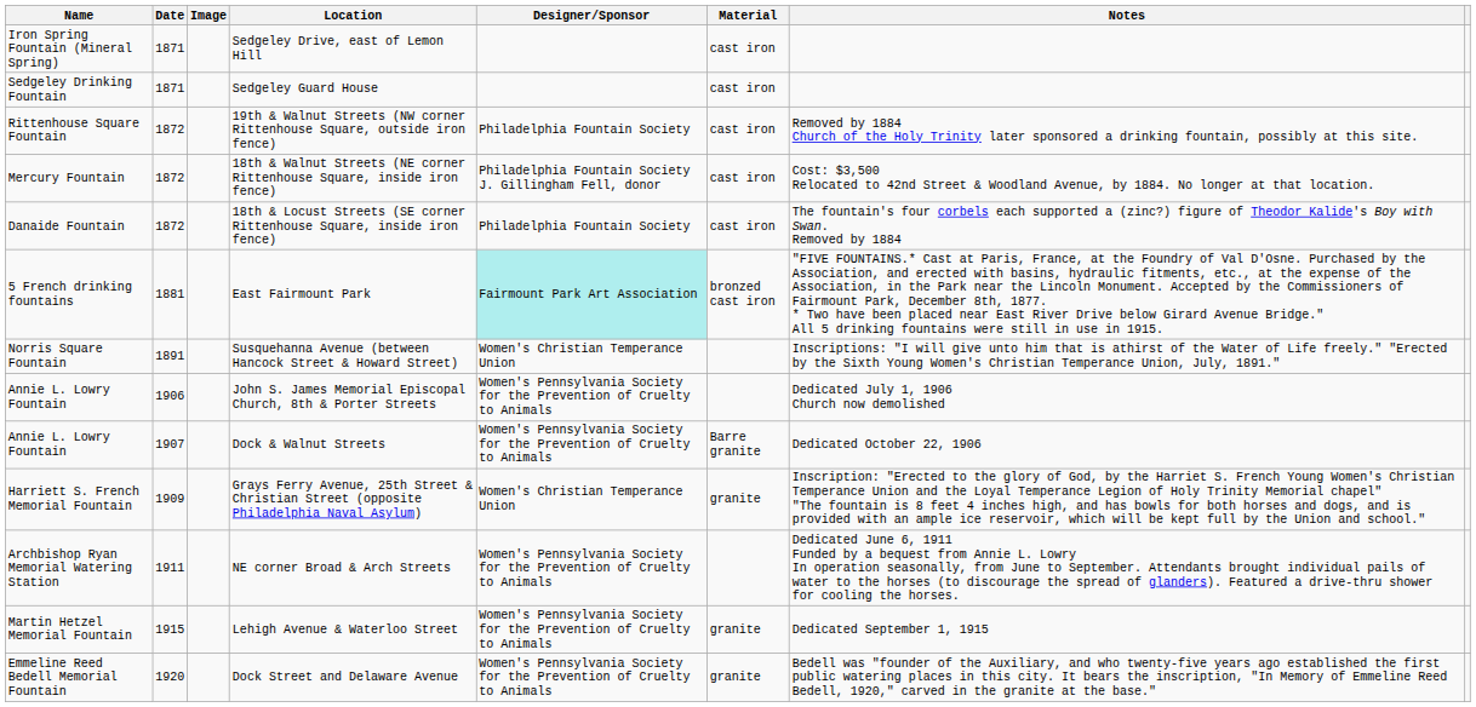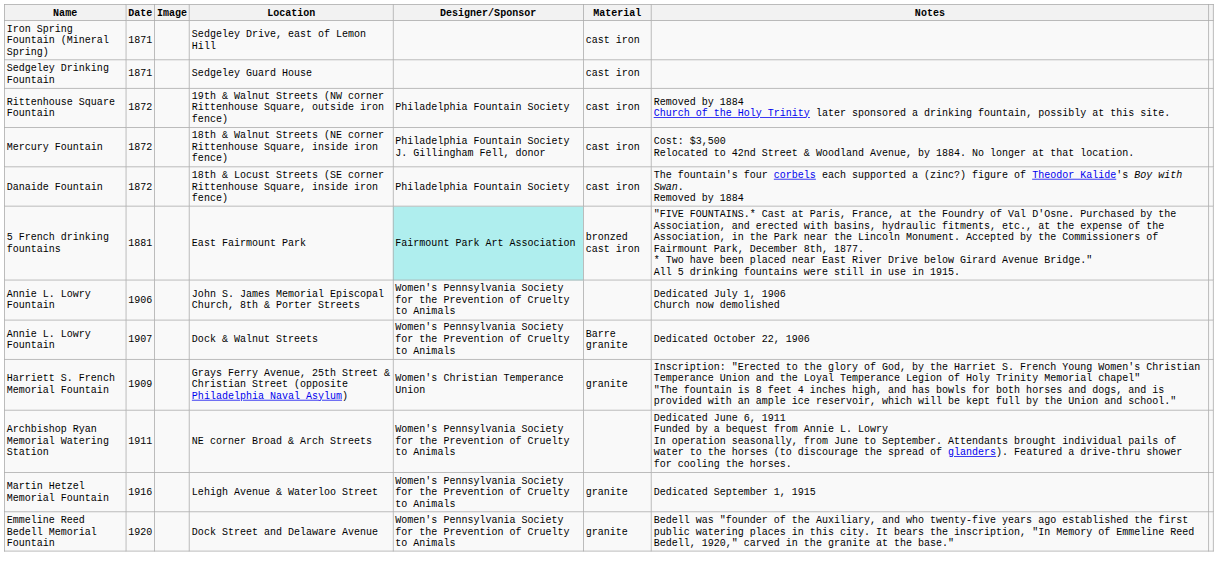 <table class="wikitable">
 <tr>
 <th>Name</th>
 <th>Date</th>
 <th>Image</th>
 <th>Location</th>
 <th>Designer/Sponsor</th>
 <th>Material</th>
 <th>Notes </th>
 <th></th>
 </tr>
 <tr>
 <td>Iron Spring Fountain (Mineral Spring)</td>
 <td>1871</td>
 <td></td>
 <td>Sedgeley Drive, east of Lemon Hill</td>
 <td></td>
 <td>cast iron</td>
 <td></td>
 <td></td>
 </tr>
 <tr>
 <td>Sedgeley Drinking Fountain</td>
 <td>1871</td>
 <td></td>
 <td>Sedgeley Guard House</td>
 <td></td>
 <td>cast iron</td>
 <td></td>
 <td></td>
 </tr>
 <tr>
 <td>Rittenhouse Square Fountain</td>
 <td>1872</td>
 <td></td>
 <td>19th & Walnut Streets (NW corner Rittenhouse Square, outside iron fence)</td>
 <td>Philadelphia Fountain Society</td>
 <td>cast iron</td>
 <td>Removed by 1884<br><a href='#'>Church of the Holy Trinity</a> later sponsored a drinking fountain, possibly at this site.</td>
 <td></td>
 </tr>
 <tr>
 <td>Mercury Fountain</td>
 <td>1872</td>
 <td></td>
 <td>18th & Walnut Streets (NE corner Rittenhouse Square, inside iron fence)</td>
 <td>Philadelphia Fountain Society<br>J. Gillingham Fell, donor</td>
 <td>cast iron</td>
 <td>Cost: $3,500<br>Relocated to 42nd Street & Woodland Avenue, by 1884. No longer at that location.</td>
 <td></td>
 </tr>
 <tr>
 <td>Danaide Fountain</td>
 <td>1872</td>
 <td></td>
 <td>18th & Locust Streets (SE corner Rittenhouse Square, inside iron fence)</td>
 <td>Philadelphia Fountain Society</td>
 <td>cast iron</td>
 <td>The fountain's four <a href='#'>corbels</a> each supported a (zinc?) figure of <a href='#'>Theodor Kalide</a>'s <em>Boy with Swan</em>.<br>Removed by 1884</td>
 <td></td>
 </tr>
 <tr>
 <td>5 French drinking fountains</td>
 <td>1881</td>
 <td></td>
 <td>East Fairmount Park</td>
 <td style="background: paleturquoise;">Fairmount Park Art Association</td>
 <td>bronzed cast iron</td>
 <td>"FIVE FOUNTAINS.* Cast at Paris, France, at the Foundry of Val D'Osne. Purchased by the Association, and erected with basins, hydraulic fitments, etc., at the expense of the Association, in the Park near the Lincoln Monument. Accepted by the Commissioners of Fairmount Park, December 8th, 1877.<br>* Two have been placed near East River Drive below Girard Avenue Bridge."<br>All 5 drinking fountains were still in use in 1915.</td>
 <td></td>
 </tr>
 <tr>
-<td>Norris Square Fountain</td>
-<td>1891</td>
-<td></td>
-<td>Susquehanna Avenue (between Hancock Street & Howard Street)</td>
-<td>Women's Christian Temperance Union</td>
-<td></td>
-<td>Inscriptions: "I will give unto him that is athirst of the Water of Life freely." "Erected by the Sixth Young Women's Christian Temperance Union, July, 1891."</td>
-<td></td>
-</tr>
-<tr>
 <td>Annie L. Lowry Fountain</td>
 <td>1906</td>
 <td></td>
 <td>John S. James Memorial Episcopal Church, 8th & Porter Streets</td>
 <td>Women's Pennsylvania Society for the Prevention of Cruelty to Animals</td>
 <td></td>
 <td>Dedicated July 1, 1906<br>Church now demolished</td>
 <td></td>
 </tr>
 <tr>
 <td>Annie L. Lowry Fountain</td>
 <td>1907</td>
 <td></td>
 <td>Dock & Walnut Streets</td>
 <td>Women's Pennsylvania Society for the Prevention of Cruelty to Animals</td>
 <td>Barre granite</td>
 <td>Dedicated October 22, 1906</td>
 <td></td>
 </tr>
 <tr>
 <td>Harriett S. French Memorial Fountain</td>
 <td>1909</td>
 <td></td>
 <td>Grays Ferry Avenue, 25th Street & Christian Street (opposite <a href='#'>Philadelphia Naval Asylum</a>)</td>
 <td>Women's Christian Temperance Union</td>
 <td>granite</td>
 <td>Inscription: "Erected to the glory of God, by the Harriet S. French Young Women's Christian Temperance Union and the Loyal Temperance Legion of Holy Trinity Memorial chapel"<br>"The fountain is 8 feet 4 inches high, and has bowls for both horses and dogs, and is provided with an ample ice reservoir, which will be kept full by the Union and school."</td>
 <td></td>
 </tr>
 <tr>
 <td>Archbishop Ryan Memorial Watering Station</td>
 <td>1911</td>
 <td></td>
 <td>NE corner Broad & Arch Streets</td>
 <td>Women's Pennsylvania Society for the Prevention of Cruelty to Animals</td>
 <td></td>
 <td>Dedicated June 6, 1911<br>Funded by a bequest from Annie L. Lowry<br>In operation seasonally, from June to September. Attendants brought individual pails of water to the horses (to discourage the spread of <a href='#'>glanders</a>). Featured a drive-thru shower for cooling the horses.</td>
 <td></td>
 </tr>
 <tr>
 <td>Martin Hetzel Memorial Fountain</td>
-<td>1915</td>
+<td>1916</td>
 <td></td>
 <td>Lehigh Avenue & Waterloo Street</td>
 <td>Women's Pennsylvania Society for the Prevention of Cruelty to Animals</td>
 <td>granite</td>
 <td>Dedicated September 1, 1915</td>
 <td></td>
 </tr>
 <tr>
 <td>Emmeline Reed Bedell Memorial Fountain</td>
 <td>1920</td>
 <td></td>
 <td>Dock Street and Delaware Avenue</td>
 <td>Women's Pennsylvania Society for the Prevention of Cruelty to Animals</td>
 <td>granite</td>
 <td>Bedell was "founder of the Auxiliary, and who twenty-five years ago established the first public watering places in this city.  It bears the inscription, "In Memory of Emmeline Reed Bedell, 1920," carved in the granite at the base."</td>
 <td></td>
 </tr>
 </table>
